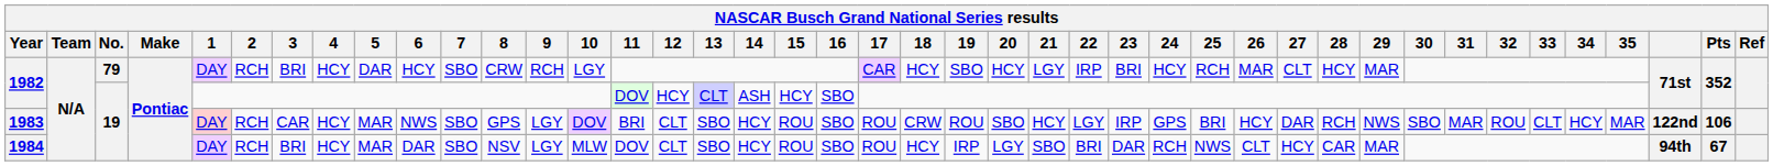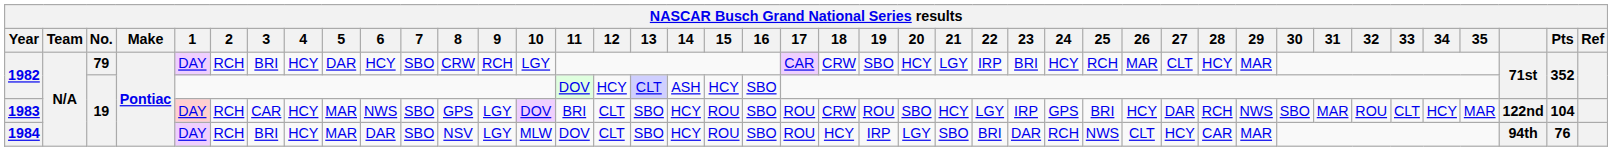 <table class="wikitable" style="text-align:center; font-size:75%">
 <tr>
 <th colspan=42><a href='#'>NASCAR Busch Grand National Series</a> results</th>
 </tr>
 <tr>
 <th>Year</th>
 <th>Team</th>
 <th>No.</th>
 <th>Make</th>
 <th>1</th>
 <th>2</th>
 <th>3</th>
 <th>4</th>
 <th>5</th>
 <th>6</th>
 <th>7</th>
 <th>8</th>
 <th>9</th>
 <th>10</th>
 <th>11</th>
 <th>12</th>
 <th>13</th>
 <th>14</th>
 <th>15</th>
 <th>16</th>
 <th>17</th>
 <th>18</th>
 <th>19</th>
 <th>20</th>
 <th>21</th>
 <th>22</th>
 <th>23</th>
 <th>24</th>
 <th>25</th>
 <th>26</th>
 <th>27</th>
 <th>28</th>
 <th>29</th>
 <th>30</th>
 <th>31</th>
 <th>32</th>
 <th>33</th>
 <th>34</th>
 <th>35</th>
 <th></th>
 <th>Pts</th>
 <th>Ref</th>
 </tr>
 <tr>
 <th rowspan=2><a href='#'>1982</a></th>
 <th rowspan=4>N/A</th>
 <th>79</th>
 <th rowspan=4><a href='#'>Pontiac</a></th>
 <td style="background:#EFCFFF;"><a href='#'>DAY</a><br></td>
 <td><a href='#'>RCH</a></td>
 <td><a href='#'>BRI</a></td>
 <td><a href='#'>HCY</a></td>
 <td><a href='#'>DAR</a></td>
 <td><a href='#'>HCY</a></td>
 <td><a href='#'>SBO</a></td>
 <td><a href='#'>CRW</a></td>
 <td><a href='#'>RCH</a></td>
 <td><a href='#'>LGY</a></td>
 <td colspan=6></td>
 <td style="background:#EFCFFF;"><a href='#'>CAR</a><br></td>
-<td><a href='#'>HCY</a></td>
+<td><a href='#'>CRW</a></td>
 <td><a href='#'>SBO</a></td>
 <td><a href='#'>HCY</a></td>
 <td><a href='#'>LGY</a></td>
 <td><a href='#'>IRP</a></td>
 <td><a href='#'>BRI</a></td>
 <td><a href='#'>HCY</a></td>
 <td><a href='#'>RCH</a></td>
 <td><a href='#'>MAR</a></td>
 <td><a href='#'>CLT</a></td>
 <td><a href='#'>HCY</a></td>
 <td><a href='#'>MAR</a></td>
 <td colspan=6></td>
 <th rowspan=2>71st</th>
 <th rowspan=2>352</th>
 <th rowspan=2></th>
 </tr>
 <tr>
 <th rowspan=3>19</th>
 <td colspan=10></td>
 <td style="background:#DFFFDF;"><a href='#'>DOV</a><br></td>
 <td><a href='#'>HCY</a></td>
 <td style="background:#CFCFFF;"><a href='#'>CLT</a><br></td>
 <td><a href='#'>ASH</a></td>
 <td><a href='#'>HCY</a></td>
 <td><a href='#'>SBO</a></td>
 <td colspan=19></td>
 </tr>
 <tr>
 <th><a href='#'>1983</a></th>
 <td style="background:#FFCFCF;"><a href='#'>DAY</a><br></td>
 <td><a href='#'>RCH</a></td>
 <td><a href='#'>CAR</a></td>
 <td><a href='#'>HCY</a></td>
 <td><a href='#'>MAR</a></td>
 <td><a href='#'>NWS</a></td>
 <td><a href='#'>SBO</a></td>
 <td><a href='#'>GPS</a></td>
 <td><a href='#'>LGY</a></td>
 <td style="background:#EFCFFF;"><a href='#'>DOV</a><br></td>
 <td><a href='#'>BRI</a></td>
 <td><a href='#'>CLT</a></td>
 <td><a href='#'>SBO</a></td>
 <td><a href='#'>HCY</a></td>
 <td><a href='#'>ROU</a></td>
 <td><a href='#'>SBO</a></td>
 <td><a href='#'>ROU</a></td>
 <td><a href='#'>CRW</a></td>
 <td><a href='#'>ROU</a></td>
 <td><a href='#'>SBO</a></td>
 <td><a href='#'>HCY</a></td>
 <td><a href='#'>LGY</a></td>
 <td><a href='#'>IRP</a></td>
 <td><a href='#'>GPS</a></td>
 <td><a href='#'>BRI</a></td>
 <td><a href='#'>HCY</a></td>
 <td><a href='#'>DAR</a></td>
 <td><a href='#'>RCH</a></td>
 <td><a href='#'>NWS</a></td>
 <td><a href='#'>SBO</a></td>
 <td><a href='#'>MAR</a></td>
 <td><a href='#'>ROU</a></td>
 <td><a href='#'>CLT</a></td>
 <td><a href='#'>HCY</a></td>
 <td><a href='#'>MAR</a></td>
 <th>122nd</th>
-<th>106</th>
+<th>104</th>
 <th></th>
 </tr>
 <tr>
 <th><a href='#'>1984</a></th>
 <td style="background:#EFCFFF;"><a href='#'>DAY</a><br></td>
 <td><a href='#'>RCH</a></td>
 <td><a href='#'>BRI</a></td>
 <td><a href='#'>HCY</a></td>
 <td><a href='#'>MAR</a></td>
 <td><a href='#'>DAR</a></td>
 <td><a href='#'>SBO</a></td>
 <td><a href='#'>NSV</a></td>
 <td><a href='#'>LGY</a></td>
 <td><a href='#'>MLW</a></td>
 <td><a href='#'>DOV</a></td>
 <td><a href='#'>CLT</a></td>
 <td><a href='#'>SBO</a></td>
 <td><a href='#'>HCY</a></td>
 <td><a href='#'>ROU</a></td>
 <td><a href='#'>SBO</a></td>
 <td><a href='#'>ROU</a></td>
 <td><a href='#'>HCY</a></td>
 <td><a href='#'>IRP</a></td>
 <td><a href='#'>LGY</a></td>
 <td><a href='#'>SBO</a></td>
 <td><a href='#'>BRI</a></td>
 <td><a href='#'>DAR</a></td>
 <td><a href='#'>RCH</a></td>
 <td><a href='#'>NWS</a></td>
 <td><a href='#'>CLT</a></td>
 <td><a href='#'>HCY</a></td>
 <td><a href='#'>CAR</a></td>
 <td><a href='#'>MAR</a></td>
 <td colspan=6></td>
 <th>94th</th>
-<th>67</th>
+<th>76</th>
 <th></th>
 </tr>
 </table>
